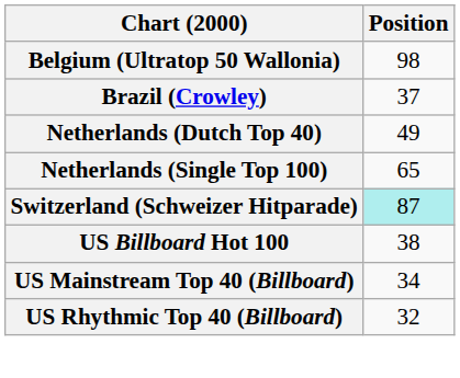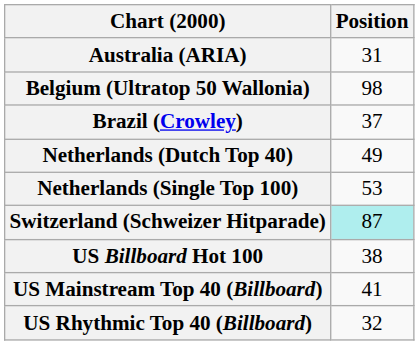 <table class="wikitable sortable plainrowheaders">
 <tr>
 <th>Chart (2000)</th>
 <th>Position</th>
+</tr>
+<tr>
+<th scope="row">Australia (ARIA)</th>
+<td style="text-align:center;">31</td>
 </tr>
 <tr>
 <th scope="row">Belgium (Ultratop 50 Wallonia)</th>
 <td style="text-align:center;">98</td>
 </tr>
 <tr>
 <th scope="row">Brazil (<a href='#'>Crowley</a>)</th>
 <td style="text-align:center;">37</td>
 </tr>
 <tr>
 <th scope="row">Netherlands (Dutch Top 40)</th>
 <td style="text-align:center;">49</td>
 </tr>
 <tr>
 <th scope="row">Netherlands (Single Top 100)</th>
-<td style="text-align:center;">65</td>
+<td style="text-align:center;">53</td>
 </tr>
 <tr>
 <th scope="row">Switzerland (Schweizer Hitparade)</th>
 <td style="background: paleturquoise; text-align:center;">87</td>
 </tr>
 <tr>
 <th scope="row">US <em>Billboard</em> Hot 100</th>
 <td style="text-align:center;">38</td>
 </tr>
 <tr>
 <th scope="row">US Mainstream Top 40 (<em>Billboard</em>)</th>
-<td style="text-align:center;">34</td>
+<td style="text-align:center;">41</td>
 </tr>
 <tr>
 <th scope="row">US Rhythmic Top 40 (<em>Billboard</em>)</th>
 <td style="text-align:center;">32</td>
 </tr>
 </table>
